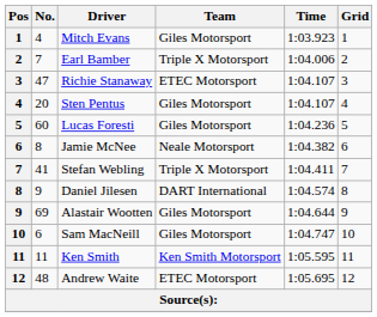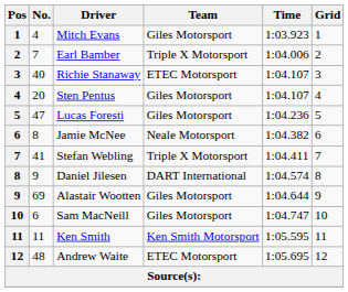 <table class="wikitable" style="font-size: 87%;">
 <tr>
 <th>Pos</th>
 <th>No.</th>
 <th>Driver</th>
 <th>Team</th>
 <th>Time</th>
 <th>Grid</th>
 </tr>
 <tr>
 <th>1</th>
 <td>4</td>
 <td> <a href='#'>Mitch Evans</a></td>
 <td>Giles Motorsport</td>
 <td>1:03.923</td>
 <td>1</td>
 </tr>
 <tr>
 <th>2</th>
 <td>7</td>
 <td> <a href='#'>Earl Bamber</a></td>
 <td>Triple X Motorsport</td>
 <td>1:04.006</td>
 <td>2</td>
 </tr>
 <tr>
 <th>3</th>
-<td>47</td>
+<td>40</td>
 <td> <a href='#'>Richie Stanaway</a></td>
 <td>ETEC Motorsport</td>
 <td>1:04.107</td>
 <td>3</td>
 </tr>
 <tr>
 <th>4</th>
 <td>20</td>
 <td> <a href='#'>Sten Pentus</a></td>
 <td>Giles Motorsport</td>
 <td>1:04.107</td>
 <td>4</td>
 </tr>
 <tr>
 <th>5</th>
-<td>60</td>
+<td>47</td>
 <td> <a href='#'>Lucas Foresti</a></td>
 <td>Giles Motorsport</td>
 <td>1:04.236</td>
 <td>5</td>
 </tr>
 <tr>
 <th>6</th>
 <td>8</td>
 <td> Jamie McNee</td>
 <td>Neale Motorsport</td>
 <td>1:04.382</td>
 <td>6</td>
 </tr>
 <tr>
 <th>7</th>
 <td>41</td>
 <td> Stefan Webling</td>
 <td>Triple X Motorsport</td>
 <td>1:04.411</td>
 <td>7</td>
 </tr>
 <tr>
 <th>8</th>
 <td>9</td>
 <td> Daniel Jilesen</td>
 <td>DART International</td>
 <td>1:04.574</td>
 <td>8</td>
 </tr>
 <tr>
 <th>9</th>
 <td>69</td>
 <td> Alastair Wootten</td>
 <td>Giles Motorsport</td>
 <td>1:04.644</td>
 <td>9</td>
 </tr>
 <tr>
 <th>10</th>
 <td>6</td>
 <td> Sam MacNeill</td>
 <td>Giles Motorsport</td>
 <td>1:04.747</td>
 <td>10</td>
 </tr>
 <tr>
 <th>11</th>
 <td>11</td>
 <td> <a href='#'>Ken Smith</a></td>
 <td><a href='#'>Ken Smith Motorsport</a></td>
 <td>1:05.595</td>
 <td>11</td>
 </tr>
 <tr>
 <th>12</th>
 <td>48</td>
 <td> Andrew Waite</td>
 <td>ETEC Motorsport</td>
 <td>1:05.695</td>
 <td>12</td>
 </tr>
 <tr>
 <th colspan=6>Source(s):</th>
 </tr>
 <tr>
 </tr>
 </table>
